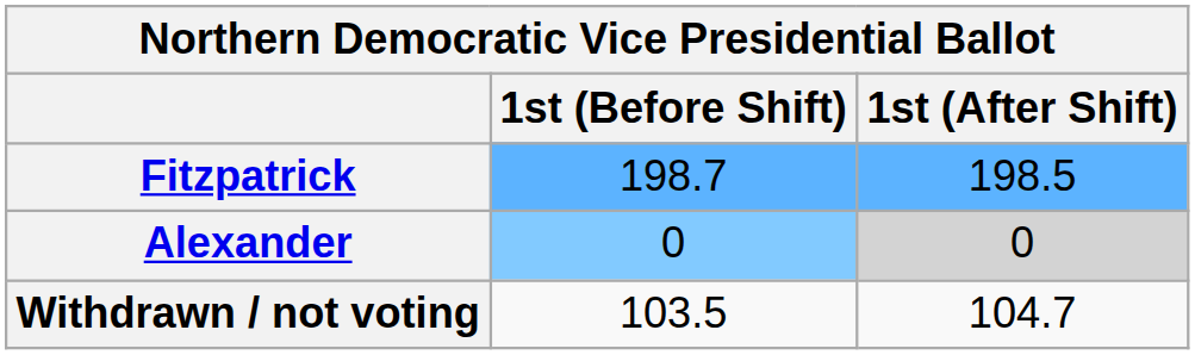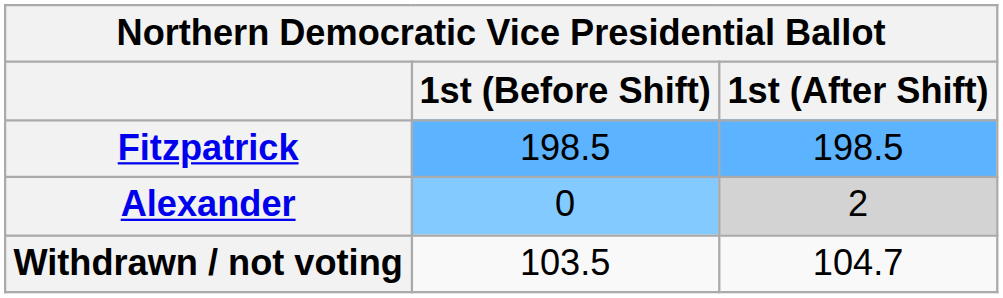 <table class="wikitable sortable" style="text-align:center">
 <tr>
 <th colspan="3"><strong>Northern Democratic Vice Presidential Ballot</strong></th>
 </tr>
 <tr>
 <th></th>
 <th>1st (Before Shift)</th>
 <th>1st (After Shift)</th>
 </tr>
 <tr>
 <th><a href='#'>Fitzpatrick</a></th>
-<td style="background:#5cb3ff">198.7</td>
+<td style="background:#5cb3ff">198.5</td>
 <td style="background:#5cb3ff">198.5</td>
 </tr>
 <tr>
 <th><a href='#'>Alexander</a></th>
 <td style="background:#82caff">0</td>
-<td style="background:#d3d3d3">0</td>
+<td style="background:#d3d3d3">2</td>
 </tr>
 <tr>
 <th>Withdrawn / not voting</th>
 <td>103.5</td>
 <td>104.7</td>
 </tr>
 </table>
